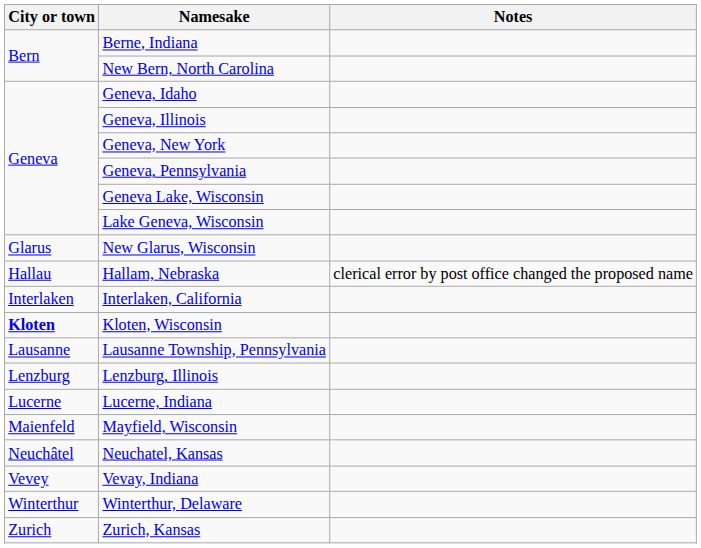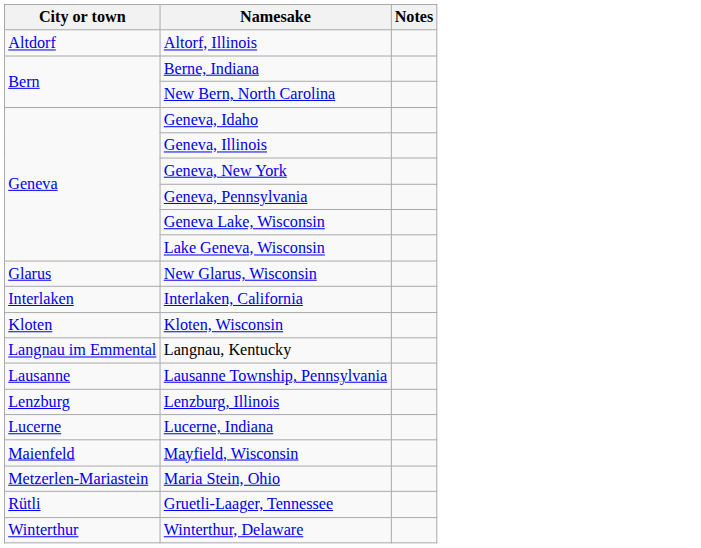 <table class="wikitable">
 <tr>
 <th>City or town</th>
 <th>Namesake</th>
 <th>Notes</th>
+</tr>
+<tr>
+<td><a href='#'>Altdorf</a></td>
+<td><a href='#'>Altorf, Illinois</a></td>
+<td></td>
 </tr>
 <tr>
 <td rowspan="2"><a href='#'>Bern</a></td>
 <td><a href='#'>Berne, Indiana</a></td>
 <td></td>
 </tr>
 <tr>
 <td><a href='#'>New Bern, North Carolina</a></td>
 <td></td>
 </tr>
 <tr>
 <td rowspan="6"><a href='#'>Geneva</a></td>
 <td><a href='#'>Geneva, Idaho</a></td>
 <td></td>
 </tr>
 <tr>
 <td><a href='#'>Geneva, Illinois</a></td>
 <td></td>
 </tr>
 <tr>
 <td><a href='#'>Geneva, New York</a></td>
 <td></td>
 </tr>
 <tr>
 <td><a href='#'>Geneva, Pennsylvania</a></td>
 <td></td>
 </tr>
 <tr>
 <td><a href='#'>Geneva Lake, Wisconsin</a></td>
 <td></td>
 </tr>
 <tr>
 <td><a href='#'>Lake Geneva, Wisconsin</a></td>
 <td></td>
 </tr>
 <tr>
 <td><a href='#'>Glarus</a></td>
 <td><a href='#'>New Glarus, Wisconsin</a></td>
 <td></td>
 </tr>
 <tr>
-<td><a href='#'>Hallau</a></td>
-<td><a href='#'>Hallam, Nebraska</a></td>
-<td>clerical error by post office changed the proposed name</td>
-</tr>
-<tr>
 <td><a href='#'>Interlaken</a></td>
 <td><a href='#'>Interlaken, California</a></td>
 <td> </td>
 </tr>
 <tr>
-<td><strong><a href='#'>Kloten</a></strong></td>
+<td><a href='#'>Kloten</a></td>
 <td><a href='#'>Kloten, Wisconsin</a></td>
+<td></td>
+</tr>
+<tr>
+<td><a href='#'>Langnau im Emmental</a></td>
+<td>Langnau, Kentucky</td>
 <td></td>
 </tr>
 <tr>
 <td><a href='#'>Lausanne</a></td>
 <td><a href='#'>Lausanne Township, Pennsylvania</a></td>
 <td></td>
 </tr>
 <tr>
 <td><a href='#'>Lenzburg</a></td>
 <td><a href='#'>Lenzburg, Illinois</a></td>
 <td></td>
 </tr>
 <tr>
 <td><a href='#'>Lucerne</a></td>
 <td><a href='#'>Lucerne, Indiana</a></td>
 <td></td>
 </tr>
 <tr>
 <td><a href='#'>Maienfeld</a></td>
 <td><a href='#'>Mayfield, Wisconsin</a></td>
 <td></td>
 </tr>
 <tr>
-<td><a href='#'>Neuchâtel</a></td>
-<td><a href='#'>Neuchatel, Kansas</a></td>
+<td><a href='#'>Metzerlen-Mariastein</a></td>
+<td><a href='#'>Maria Stein, Ohio</a></td>
 <td> </td>
 </tr>
 <tr>
-<td><a href='#'>Vevey</a></td>
-<td><a href='#'>Vevay, Indiana</a></td>
+<td><a href='#'>Rütli</a></td>
+<td><a href='#'>Gruetli-Laager, Tennessee</a></td>
 <td></td>
 </tr>
 <tr>
 <td><a href='#'>Winterthur</a></td>
 <td><a href='#'>Winterthur, Delaware</a></td>
 <td></td>
 </tr>
-<tr>
-<td><a href='#'>Zurich</a></td>
-<td><a href='#'>Zurich, Kansas</a></td>
-<td></td>
-</tr>
 </table>
